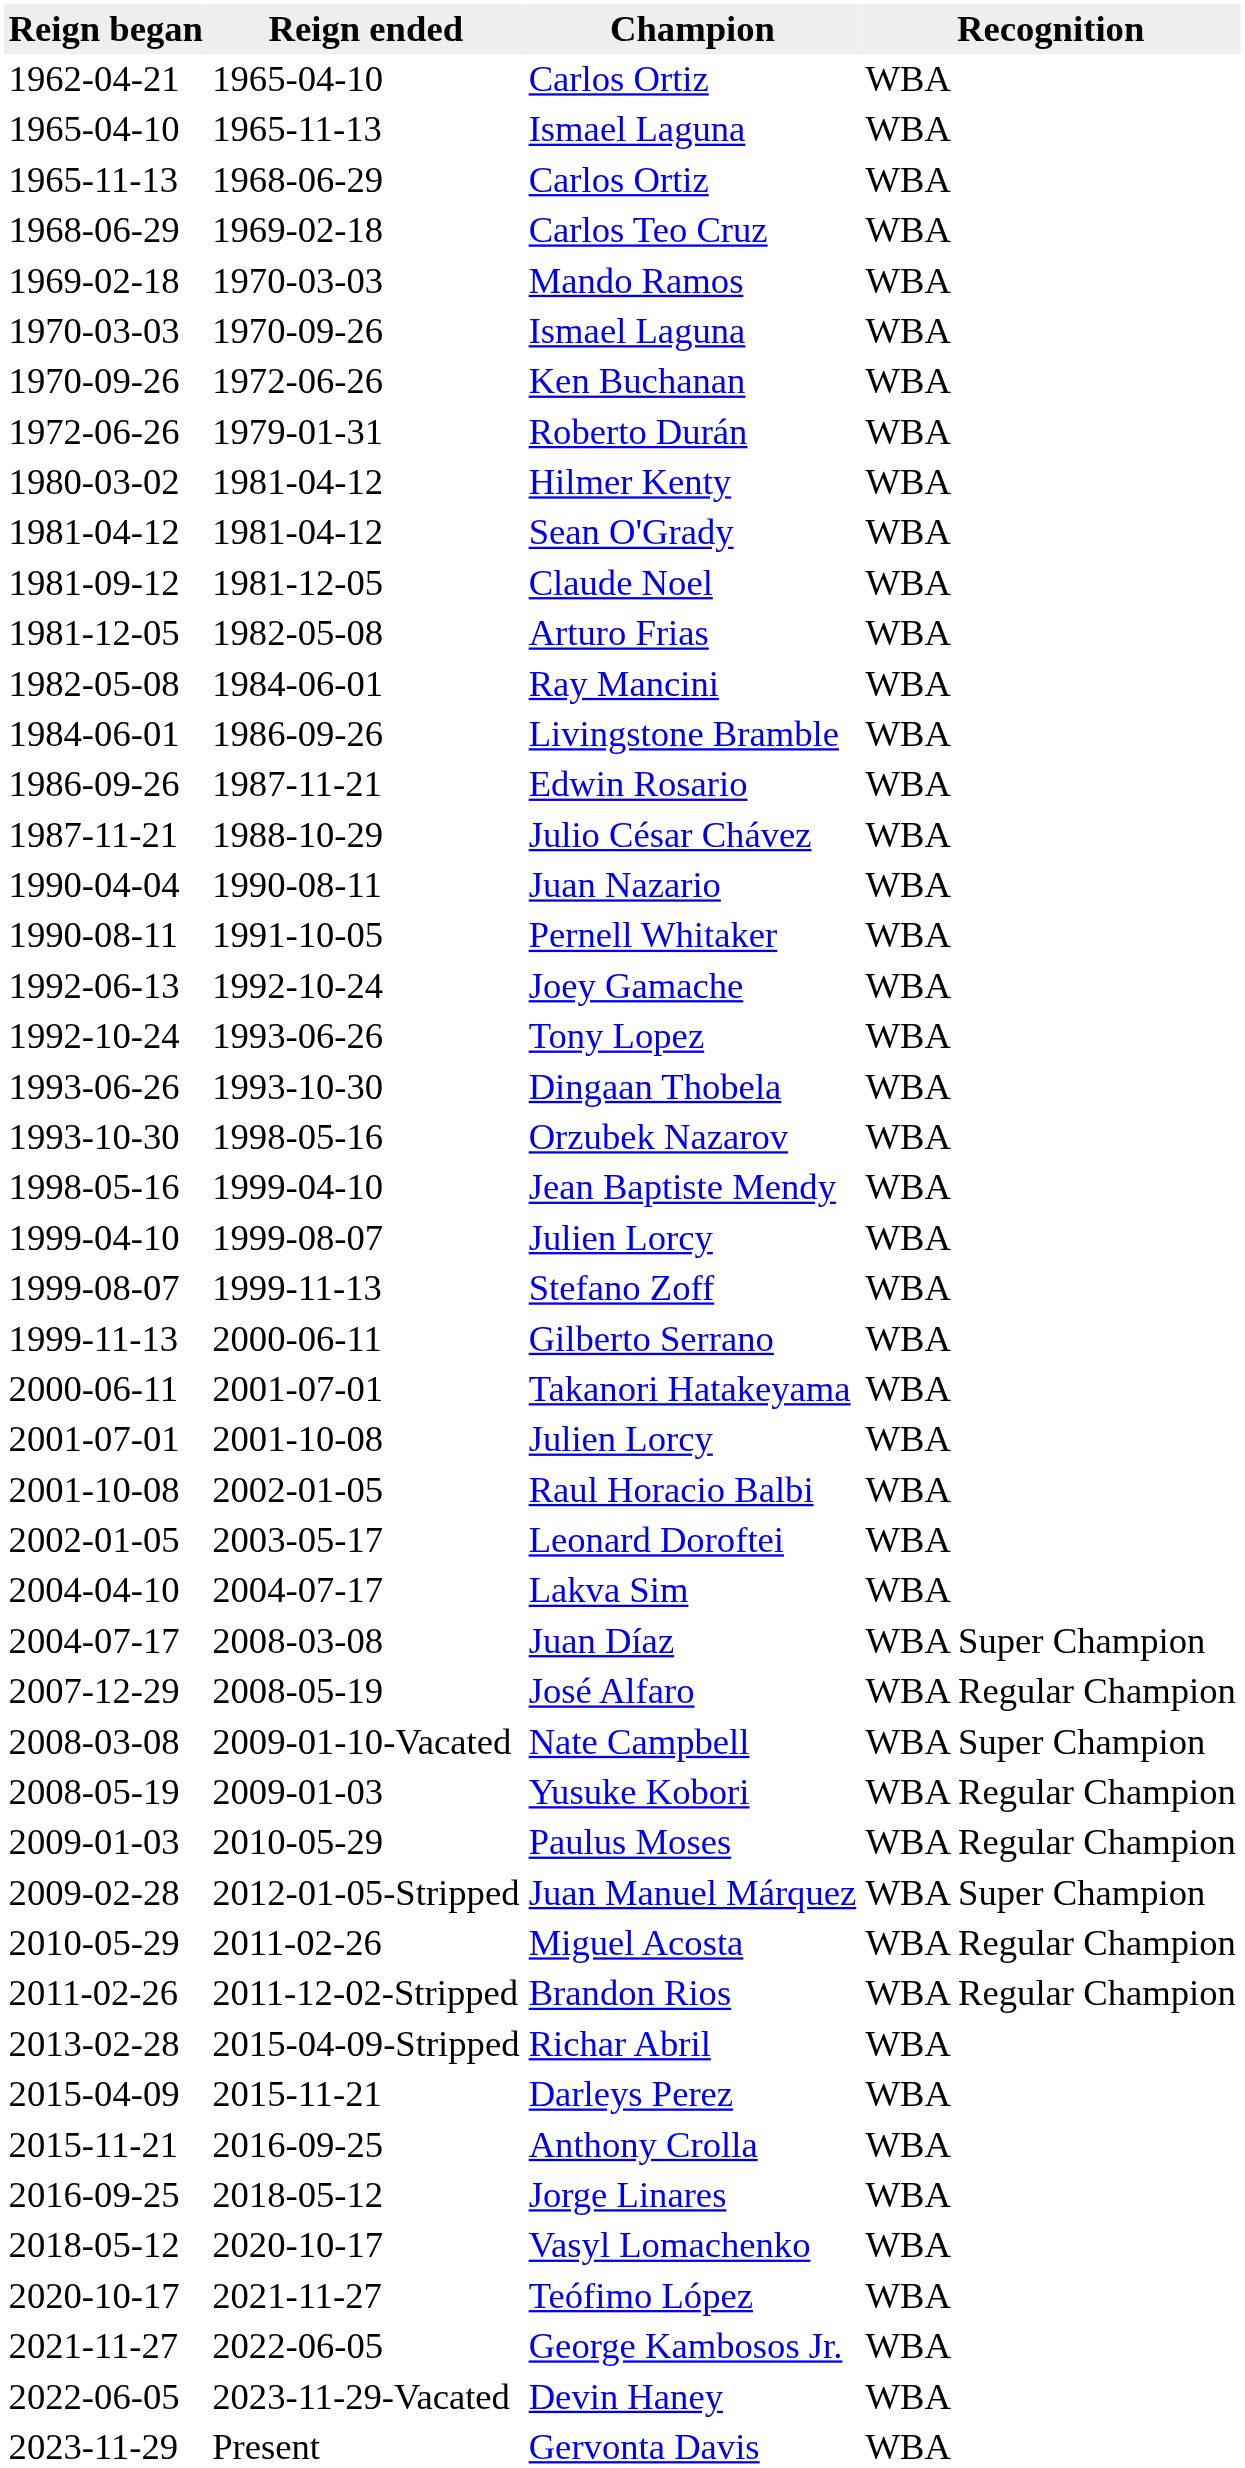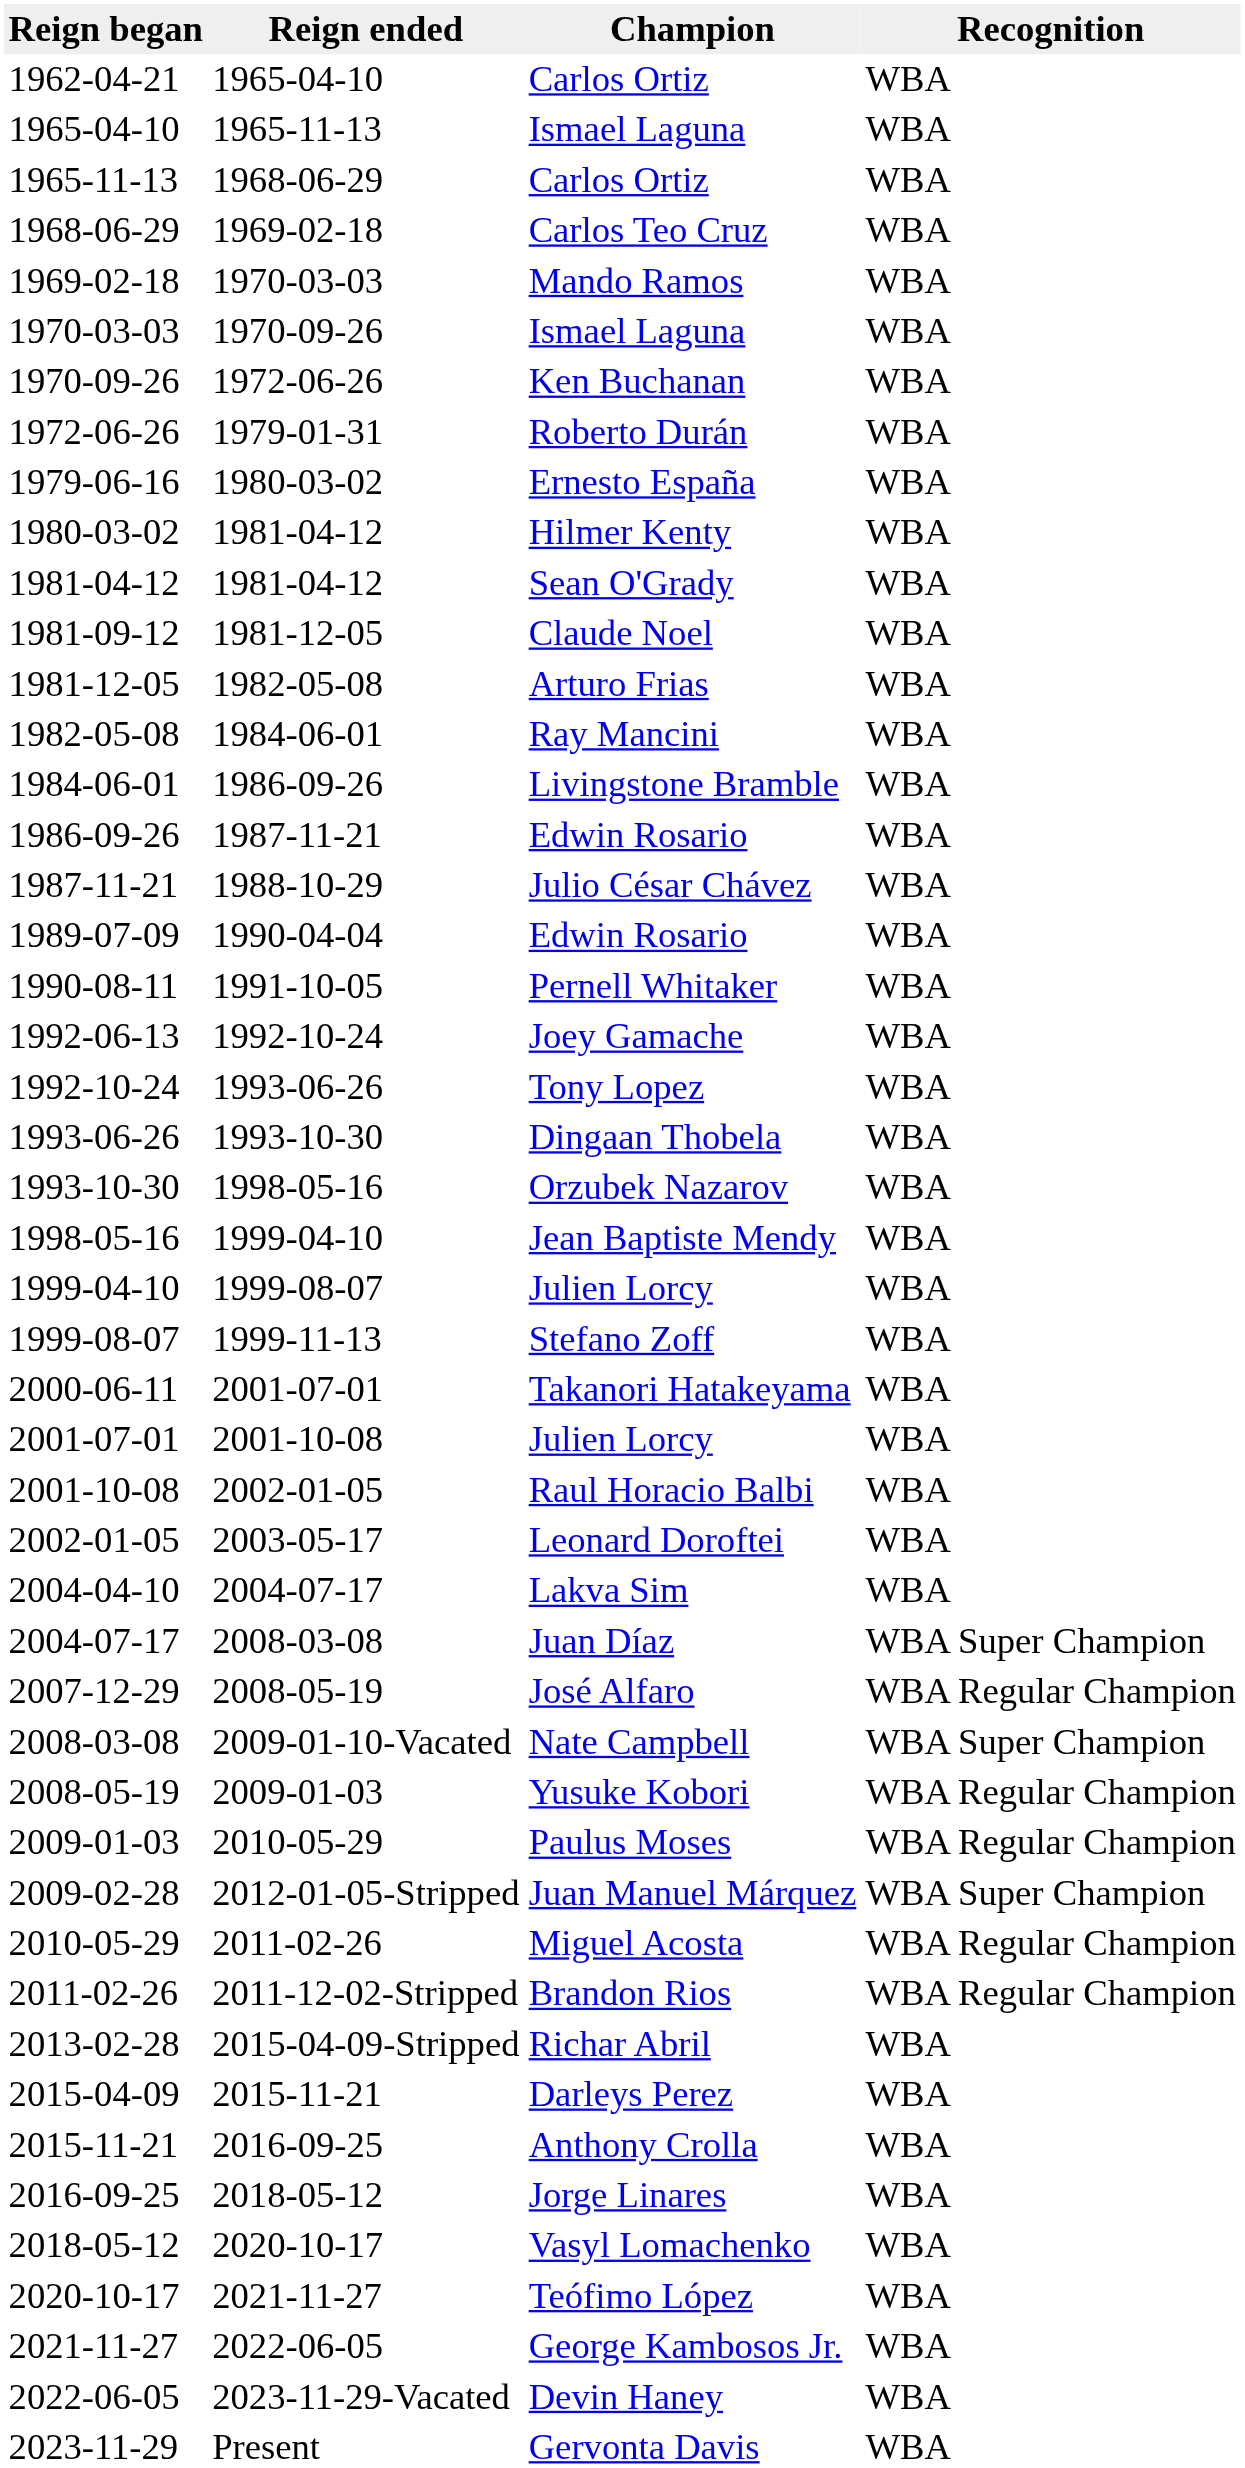 <table border="0" cellpadding="2" cellspacing="0">
 <tr style="background:#efefef;">
 <th>Reign began</th>
 <th>Reign ended</th>
 <th>Champion</th>
 <th>Recognition</th>
 </tr>
 <tr>
 <td>1962-04-21</td>
 <td>1965-04-10</td>
 <td> <a href='#'>Carlos Ortiz</a></td>
 <td>WBA</td>
 </tr>
 <tr>
 <td>1965-04-10</td>
 <td>1965-11-13</td>
 <td> <a href='#'>Ismael Laguna</a></td>
 <td>WBA</td>
 </tr>
 <tr>
 <td>1965-11-13</td>
 <td>1968-06-29</td>
 <td> <a href='#'>Carlos Ortiz</a></td>
 <td>WBA</td>
 </tr>
 <tr>
 <td>1968-06-29</td>
 <td>1969-02-18</td>
 <td> <a href='#'>Carlos Teo Cruz</a></td>
 <td>WBA</td>
 </tr>
 <tr>
 <td>1969-02-18</td>
 <td>1970-03-03</td>
 <td> <a href='#'>Mando Ramos</a></td>
 <td>WBA</td>
 </tr>
 <tr>
 <td>1970-03-03</td>
 <td>1970-09-26</td>
 <td> <a href='#'>Ismael Laguna</a></td>
 <td>WBA</td>
 </tr>
 <tr>
 <td>1970-09-26</td>
 <td>1972-06-26</td>
 <td> <a href='#'>Ken Buchanan</a></td>
 <td>WBA</td>
 </tr>
 <tr>
 <td>1972-06-26</td>
 <td>1979-01-31</td>
 <td> <a href='#'>Roberto Durán</a></td>
 <td>WBA</td>
 </tr>
 <tr>
+<td>1979-06-16</td>
+<td>1980-03-02</td>
+<td> <a href='#'>Ernesto España</a></td>
+<td>WBA</td>
+</tr>
+<tr>
 <td>1980-03-02</td>
 <td>1981-04-12</td>
 <td> <a href='#'>Hilmer Kenty</a></td>
 <td>WBA</td>
 </tr>
 <tr>
 <td>1981-04-12</td>
 <td>1981-04-12</td>
 <td> <a href='#'>Sean O'Grady</a></td>
 <td>WBA</td>
 </tr>
 <tr>
 <td>1981-09-12</td>
 <td>1981-12-05</td>
 <td> <a href='#'>Claude Noel</a></td>
 <td>WBA</td>
 </tr>
 <tr>
 <td>1981-12-05</td>
 <td>1982-05-08</td>
 <td> <a href='#'>Arturo Frias</a></td>
 <td>WBA</td>
 </tr>
 <tr>
 <td>1982-05-08</td>
 <td>1984-06-01</td>
 <td> <a href='#'>Ray Mancini</a></td>
 <td>WBA</td>
 </tr>
 <tr>
 <td>1984-06-01</td>
 <td>1986-09-26</td>
 <td> <a href='#'>Livingstone Bramble</a></td>
 <td>WBA</td>
 </tr>
 <tr>
 <td>1986-09-26</td>
 <td>1987-11-21</td>
 <td> <a href='#'>Edwin Rosario</a></td>
 <td>WBA</td>
 </tr>
 <tr>
 <td>1987-11-21</td>
 <td>1988-10-29</td>
 <td> <a href='#'>Julio César Chávez</a></td>
 <td>WBA</td>
 </tr>
 <tr>
+<td>1989-07-09</td>
 <td>1990-04-04</td>
-<td>1990-08-11</td>
-<td> <a href='#'>Juan Nazario</a></td>
+<td> <a href='#'>Edwin Rosario</a></td>
 <td>WBA</td>
 </tr>
 <tr>
 <td>1990-08-11</td>
 <td>1991-10-05</td>
 <td> <a href='#'>Pernell Whitaker</a></td>
 <td>WBA</td>
 </tr>
 <tr>
 <td>1992-06-13</td>
 <td>1992-10-24</td>
 <td> <a href='#'>Joey Gamache</a></td>
 <td>WBA</td>
 </tr>
 <tr>
 <td>1992-10-24</td>
 <td>1993-06-26</td>
 <td> <a href='#'>Tony Lopez</a></td>
 <td>WBA</td>
 </tr>
 <tr>
 <td>1993-06-26</td>
 <td>1993-10-30</td>
 <td> <a href='#'>Dingaan Thobela</a></td>
 <td>WBA</td>
 </tr>
 <tr>
 <td>1993-10-30</td>
 <td>1998-05-16</td>
 <td> <a href='#'>Orzubek Nazarov</a></td>
 <td>WBA</td>
 </tr>
 <tr>
 <td>1998-05-16</td>
 <td>1999-04-10</td>
 <td> <a href='#'>Jean Baptiste Mendy</a></td>
 <td>WBA</td>
 </tr>
 <tr>
 <td>1999-04-10</td>
 <td>1999-08-07</td>
 <td> <a href='#'>Julien Lorcy</a></td>
 <td>WBA</td>
 </tr>
 <tr>
 <td>1999-08-07</td>
 <td>1999-11-13</td>
 <td> <a href='#'>Stefano Zoff</a></td>
-<td>WBA</td>
-</tr>
-<tr>
-<td>1999-11-13</td>
-<td>2000-06-11</td>
-<td> <a href='#'>Gilberto Serrano</a></td>
 <td>WBA</td>
 </tr>
 <tr>
 <td>2000-06-11</td>
 <td>2001-07-01</td>
 <td> <a href='#'>Takanori Hatakeyama</a></td>
 <td>WBA</td>
 </tr>
 <tr>
 <td>2001-07-01</td>
 <td>2001-10-08</td>
 <td> <a href='#'>Julien Lorcy</a></td>
 <td>WBA</td>
 </tr>
 <tr>
 <td>2001-10-08</td>
 <td>2002-01-05</td>
 <td> <a href='#'>Raul Horacio Balbi</a></td>
 <td>WBA</td>
 </tr>
 <tr>
 <td>2002-01-05</td>
 <td>2003-05-17</td>
 <td> <a href='#'>Leonard Doroftei</a></td>
 <td>WBA</td>
 </tr>
 <tr>
 <td>2004-04-10</td>
 <td>2004-07-17</td>
 <td> <a href='#'>Lakva Sim</a></td>
 <td>WBA</td>
 </tr>
 <tr>
 <td>2004-07-17</td>
 <td>2008-03-08</td>
 <td> <a href='#'>Juan Díaz</a></td>
 <td>WBA Super Champion</td>
 </tr>
 <tr>
 <td>2007-12-29</td>
 <td>2008-05-19</td>
 <td> <a href='#'>José Alfaro</a></td>
 <td>WBA Regular Champion</td>
 </tr>
 <tr>
 <td>2008-03-08</td>
 <td>2009-01-10-Vacated</td>
 <td> <a href='#'>Nate Campbell</a></td>
 <td>WBA Super Champion</td>
 </tr>
 <tr>
 <td>2008-05-19</td>
 <td>2009-01-03</td>
 <td> <a href='#'>Yusuke Kobori</a></td>
 <td>WBA Regular Champion</td>
 </tr>
 <tr>
 <td>2009-01-03</td>
 <td>2010-05-29</td>
 <td> <a href='#'>Paulus Moses</a></td>
 <td>WBA Regular Champion</td>
 </tr>
 <tr>
 <td>2009-02-28</td>
 <td>2012-01-05-Stripped</td>
 <td> <a href='#'>Juan Manuel Márquez</a></td>
 <td>WBA Super Champion</td>
 </tr>
 <tr>
 <td>2010-05-29</td>
 <td>2011-02-26</td>
 <td> <a href='#'>Miguel Acosta</a></td>
 <td>WBA Regular Champion</td>
 </tr>
 <tr>
 <td>2011-02-26</td>
 <td>2011-12-02-Stripped</td>
 <td> <a href='#'>Brandon Rios</a></td>
 <td>WBA Regular Champion</td>
 </tr>
 <tr>
 <td>2013-02-28</td>
 <td>2015-04-09-Stripped</td>
 <td> <a href='#'>Richar Abril</a></td>
 <td>WBA</td>
 </tr>
 <tr>
 <td>2015-04-09</td>
 <td>2015-11-21</td>
 <td> <a href='#'>Darleys Perez</a></td>
 <td>WBA</td>
 </tr>
 <tr>
 <td>2015-11-21</td>
 <td>2016-09-25</td>
 <td> <a href='#'>Anthony Crolla</a></td>
 <td>WBA</td>
 </tr>
 <tr>
 <td>2016-09-25</td>
 <td>2018-05-12</td>
 <td> <a href='#'>Jorge Linares</a></td>
 <td>WBA</td>
 </tr>
 <tr>
 <td>2018-05-12</td>
 <td>2020-10-17</td>
 <td> <a href='#'>Vasyl Lomachenko</a></td>
 <td>WBA</td>
 </tr>
 <tr>
 <td>2020-10-17</td>
 <td>2021-11-27</td>
 <td> <a href='#'>Teófimo López</a></td>
 <td>WBA</td>
 </tr>
 <tr>
 <td>2021-11-27</td>
 <td>2022-06-05</td>
 <td> <a href='#'>George Kambosos Jr.</a></td>
 <td>WBA</td>
 </tr>
 <tr>
 <td>2022-06-05</td>
 <td>2023-11-29-Vacated</td>
 <td> <a href='#'>Devin Haney</a></td>
 <td>WBA</td>
 </tr>
 <tr>
 <td>2023-11-29</td>
 <td>Present</td>
 <td> <a href='#'>Gervonta Davis</a></td>
 <td>WBA</td>
 </tr>
 </table>
